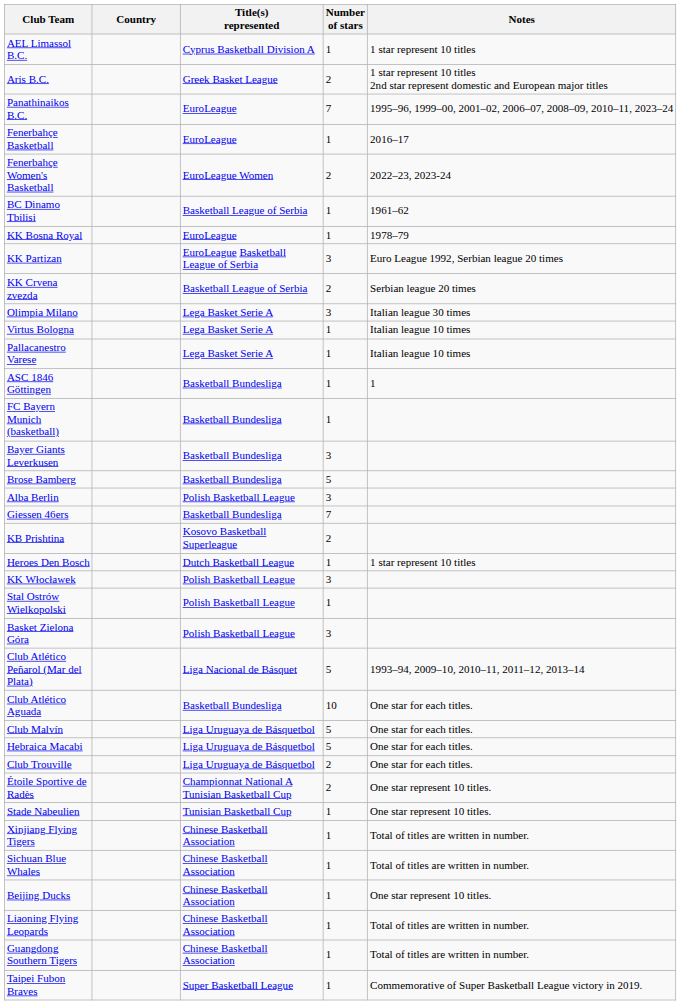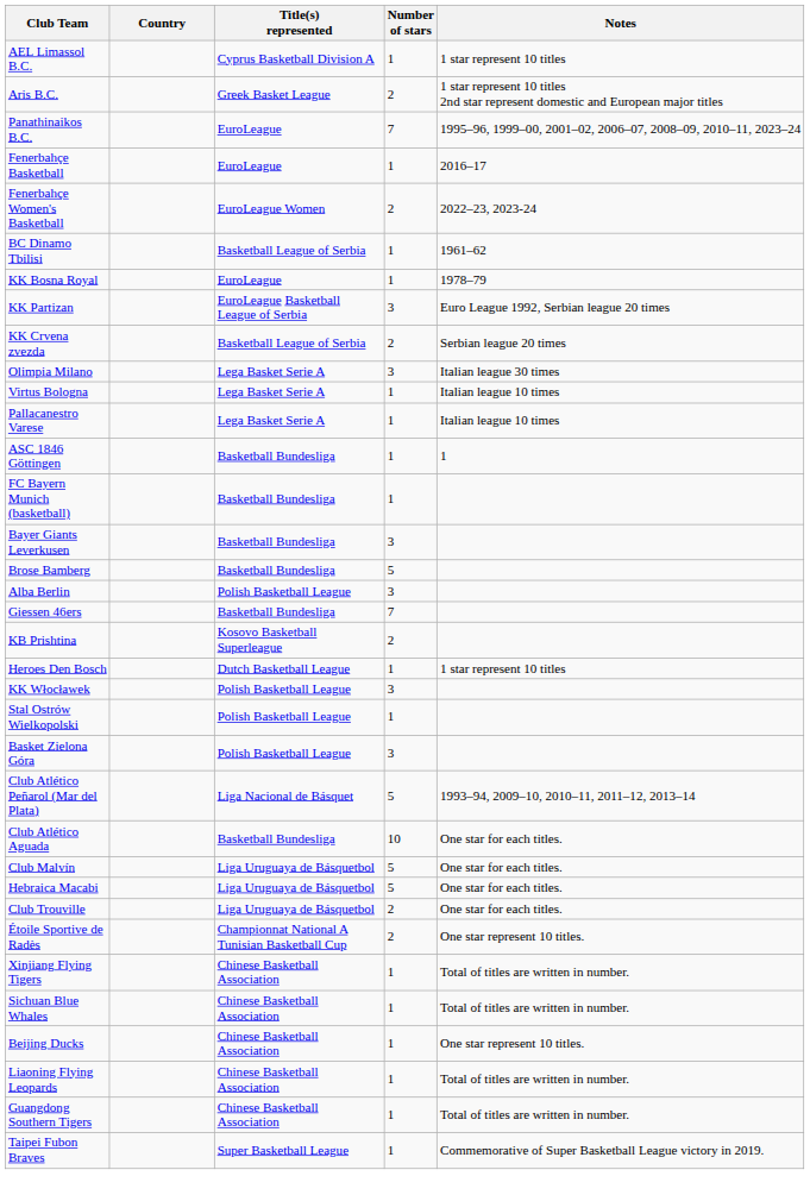 <table class="wikitable sortable">
 <tr>
 <th width=120>Club Team</th>
 <th width=120>Country</th>
 <th width=200>Title(s)<br>represented</th>
 <th>Number<br>of stars</th>
 <th class="unsortable">Notes</th>
 </tr>
 <tr>
 <td><a href='#'>AEL Limassol B.C.</a></td>
 <td></td>
 <td><a href='#'>Cyprus Basketball Division A</a></td>
 <td>1</td>
 <td>1 star represent 10 titles</td>
 </tr>
 <tr>
 <td><a href='#'>Aris B.C.</a></td>
 <td></td>
 <td><a href='#'>Greek Basket League</a></td>
 <td>2</td>
 <td>1 star represent 10 titles<br>2nd star represent domestic and European major titles</td>
 </tr>
 <tr>
 <td><a href='#'>Panathinaikos B.C.</a></td>
 <td></td>
 <td><a href='#'>EuroLeague</a></td>
 <td>7</td>
 <td>1995–96, 1999–00, 2001–02, 2006–07, 2008–09, 2010–11, 2023–24</td>
 </tr>
 <tr>
 <td><a href='#'>Fenerbahçe Basketball</a></td>
 <td></td>
 <td><a href='#'>EuroLeague</a></td>
 <td>1</td>
 <td>2016–17</td>
 </tr>
 <tr>
 <td><a href='#'>Fenerbahçe Women's Basketball</a></td>
 <td></td>
 <td><a href='#'>EuroLeague Women</a></td>
 <td>2</td>
 <td>2022–23, 2023-24</td>
 </tr>
 <tr>
 <td><a href='#'>BC Dinamo Tbilisi</a></td>
 <td></td>
 <td><a href='#'>Basketball League of Serbia</a></td>
 <td>1</td>
 <td>1961–62</td>
 </tr>
 <tr>
 <td><a href='#'>KK Bosna Royal</a></td>
 <td></td>
 <td><a href='#'>EuroLeague</a></td>
 <td>1</td>
 <td>1978–79</td>
 </tr>
 <tr>
 <td><a href='#'>KK Partizan</a></td>
 <td></td>
 <td><a href='#'>EuroLeague</a> <a href='#'>Basketball League of Serbia</a></td>
 <td>3</td>
 <td>Euro League 1992, Serbian league 20 times</td>
 </tr>
 <tr>
 <td><a href='#'>KK Crvena zvezda</a></td>
 <td></td>
 <td><a href='#'>Basketball League of Serbia</a></td>
 <td>2</td>
 <td>Serbian league 20 times</td>
 </tr>
 <tr>
 <td><a href='#'>Olimpia Milano</a></td>
 <td></td>
 <td><a href='#'>Lega Basket Serie A</a></td>
 <td>3</td>
 <td>Italian league 30 times</td>
 </tr>
 <tr>
 <td><a href='#'>Virtus Bologna</a></td>
 <td></td>
 <td><a href='#'>Lega Basket Serie A</a></td>
 <td>1</td>
 <td>Italian league 10 times</td>
 </tr>
 <tr>
 <td><a href='#'>Pallacanestro Varese</a></td>
 <td></td>
 <td><a href='#'>Lega Basket Serie A</a></td>
 <td>1</td>
 <td>Italian league 10 times</td>
 </tr>
 <tr>
 <td><a href='#'>ASC 1846 Göttingen</a></td>
 <td></td>
 <td><a href='#'>Basketball Bundesliga</a></td>
 <td>1</td>
 <td>1</td>
 </tr>
 <tr>
 <td><a href='#'>FC Bayern Munich (basketball)</a></td>
 <td></td>
 <td><a href='#'>Basketball Bundesliga</a></td>
 <td>1</td>
 <td></td>
 </tr>
 <tr>
 <td><a href='#'>Bayer Giants Leverkusen</a></td>
 <td></td>
 <td><a href='#'>Basketball Bundesliga</a></td>
 <td>3</td>
 <td></td>
 </tr>
 <tr>
 <td><a href='#'>Brose Bamberg</a></td>
 <td></td>
 <td><a href='#'>Basketball Bundesliga</a></td>
 <td>5</td>
 <td></td>
 </tr>
 <tr>
 <td><a href='#'>Alba Berlin</a></td>
 <td></td>
 <td><a href='#'>Polish Basketball League</a></td>
 <td>3</td>
 <td></td>
 </tr>
 <tr>
 <td><a href='#'>Giessen 46ers</a></td>
 <td></td>
 <td><a href='#'>Basketball Bundesliga</a></td>
 <td>7</td>
 <td></td>
 </tr>
 <tr>
 <td><a href='#'>KB Prishtina</a></td>
 <td></td>
 <td><a href='#'>Kosovo Basketball Superleague</a></td>
 <td>2</td>
 <td></td>
 </tr>
 <tr>
 <td><a href='#'>Heroes Den Bosch</a></td>
 <td></td>
 <td><a href='#'>Dutch Basketball League</a></td>
 <td>1</td>
 <td>1 star represent 10 titles</td>
 </tr>
 <tr>
 <td><a href='#'>KK Włocławek</a></td>
 <td></td>
 <td><a href='#'>Polish Basketball League</a></td>
 <td>3</td>
 <td></td>
 </tr>
 <tr>
 <td><a href='#'>Stal Ostrów Wielkopolski</a></td>
 <td></td>
 <td><a href='#'>Polish Basketball League</a></td>
 <td>1</td>
 <td></td>
 </tr>
 <tr>
 <td><a href='#'>Basket Zielona Góra</a></td>
 <td></td>
 <td><a href='#'>Polish Basketball League</a></td>
 <td>3</td>
 <td></td>
 </tr>
 <tr>
 <td><a href='#'>Club Atlético Peñarol (Mar del Plata)</a></td>
 <td></td>
 <td><a href='#'>Liga Nacional de Básquet</a></td>
 <td>5</td>
 <td>1993–94, 2009–10, 2010–11, 2011–12, 2013–14</td>
 </tr>
 <tr>
 <td><a href='#'>Club Atlético Aguada</a></td>
 <td></td>
 <td><a href='#'>Basketball Bundesliga</a></td>
 <td>10</td>
 <td>One star for each titles.</td>
 </tr>
 <tr>
 <td><a href='#'>Club Malvín</a></td>
 <td></td>
 <td><a href='#'>Liga Uruguaya de Básquetbol</a></td>
 <td>5</td>
 <td>One star for each titles.</td>
 </tr>
 <tr>
 <td><a href='#'>Hebraica Macabi</a></td>
 <td></td>
 <td><a href='#'>Liga Uruguaya de Básquetbol</a></td>
 <td>5</td>
 <td>One star for each titles.</td>
 </tr>
 <tr>
 <td><a href='#'>Club Trouville</a></td>
 <td></td>
 <td><a href='#'>Liga Uruguaya de Básquetbol</a></td>
 <td>2</td>
 <td>One star for each titles.</td>
 </tr>
 <tr>
 <td><a href='#'>Étoile Sportive de Radès</a></td>
 <td></td>
 <td><a href='#'>Championnat National A</a> <a href='#'>Tunisian Basketball Cup</a></td>
 <td>2</td>
 <td>One star represent 10 titles.</td>
 </tr>
 <tr>
-<td><a href='#'>Stade Nabeulien</a></td>
-<td></td>
-<td><a href='#'>Tunisian Basketball Cup</a></td>
-<td>1</td>
-<td>One star represent 10 titles.</td>
-</tr>
-<tr>
 <td><a href='#'>Xinjiang Flying Tigers</a></td>
 <td></td>
 <td><a href='#'>Chinese Basketball Association</a></td>
 <td>1</td>
 <td>Total of titles are written in number.</td>
 </tr>
 <tr>
 <td><a href='#'>Sichuan Blue Whales</a></td>
 <td></td>
 <td><a href='#'>Chinese Basketball Association</a></td>
 <td>1</td>
 <td>Total of titles are written in number.</td>
 </tr>
 <tr>
 <td><a href='#'>Beijing Ducks</a></td>
 <td></td>
 <td><a href='#'>Chinese Basketball Association</a></td>
 <td>1</td>
 <td>One star represent 10 titles.</td>
 </tr>
 <tr>
 <td><a href='#'>Liaoning Flying Leopards</a></td>
 <td></td>
 <td><a href='#'>Chinese Basketball Association</a></td>
 <td>1</td>
 <td>Total of titles are written in number.</td>
 </tr>
 <tr>
 <td><a href='#'>Guangdong Southern Tigers</a></td>
 <td></td>
 <td><a href='#'>Chinese Basketball Association</a></td>
 <td>1</td>
 <td>Total of titles are written in number.</td>
 </tr>
 <tr>
 <td><a href='#'>Taipei Fubon Braves</a></td>
 <td></td>
 <td><a href='#'>Super Basketball League</a></td>
 <td>1</td>
 <td>Commemorative of Super Basketball League victory in 2019.</td>
 </tr>
 </table>
